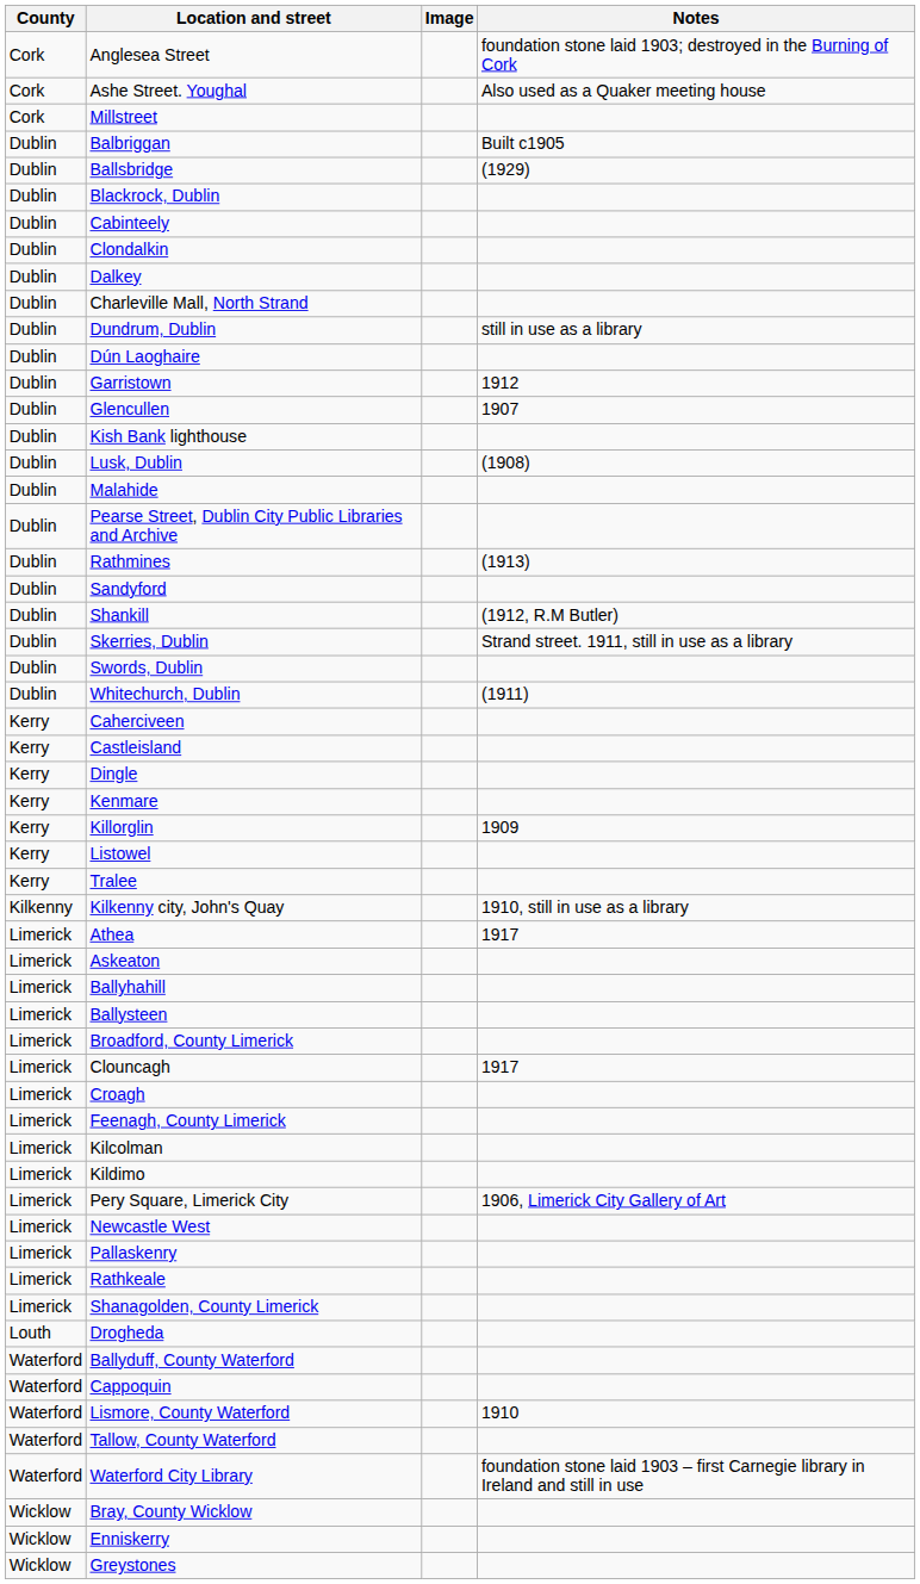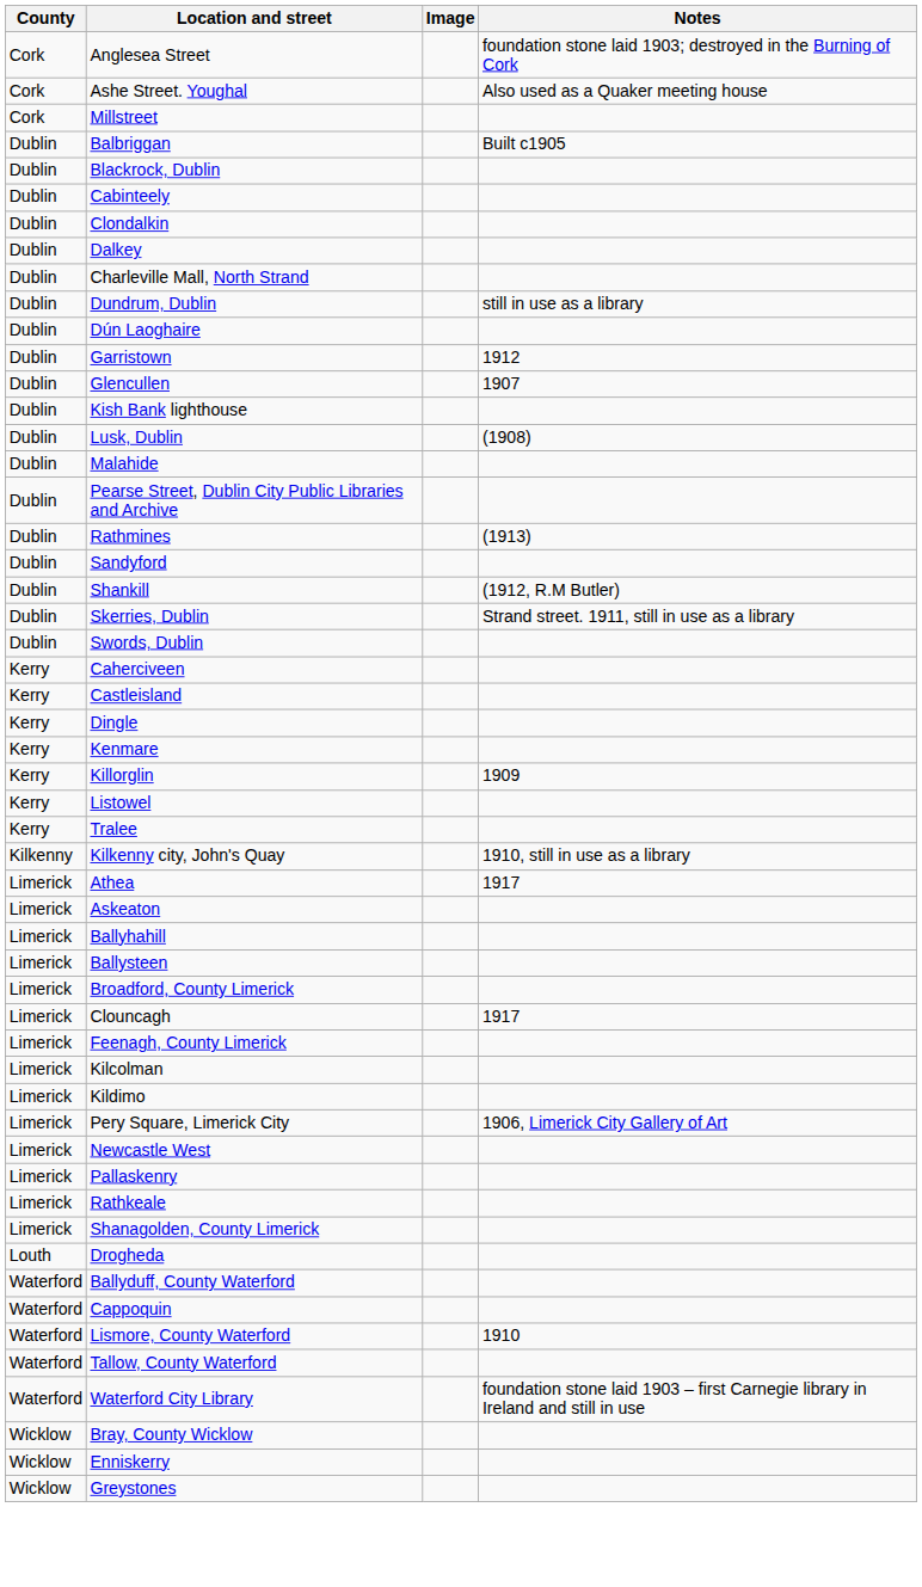 <table class="wikitable sortable">
 <tr>
 <th>County</th>
 <th>Location and street</th>
 <th>Image</th>
 <th>Notes</th>
 </tr>
 <tr>
 <td>Cork</td>
 <td>Anglesea Street</td>
 <td></td>
 <td>foundation stone laid 1903; destroyed in the <a href='#'>Burning of Cork</a></td>
 </tr>
 <tr>
 <td>Cork</td>
 <td>Ashe Street. <a href='#'>Youghal</a></td>
 <td></td>
 <td>Also used as a Quaker meeting house</td>
 </tr>
 <tr>
 <td>Cork</td>
 <td><a href='#'>Millstreet</a></td>
 <td></td>
 <td></td>
 </tr>
 <tr>
 <td>Dublin</td>
 <td><a href='#'>Balbriggan</a></td>
 <td></td>
 <td>Built c1905</td>
-</tr>
-<tr>
-<td>Dublin</td>
-<td><a href='#'>Ballsbridge</a></td>
-<td></td>
-<td>(1929)</td>
 </tr>
 <tr>
 <td>Dublin</td>
 <td><a href='#'>Blackrock, Dublin</a></td>
 <td></td>
 <td></td>
 </tr>
 <tr>
 <td>Dublin</td>
 <td><a href='#'>Cabinteely</a></td>
 <td></td>
 <td></td>
 </tr>
 <tr>
 <td>Dublin</td>
 <td><a href='#'>Clondalkin</a></td>
 <td></td>
 <td></td>
 </tr>
 <tr>
 <td>Dublin</td>
 <td><a href='#'>Dalkey</a></td>
 <td></td>
 <td></td>
 </tr>
 <tr>
 <td>Dublin</td>
 <td>Charleville Mall, <a href='#'>North Strand</a></td>
 <td></td>
 <td></td>
 </tr>
 <tr>
 <td>Dublin</td>
 <td><a href='#'>Dundrum, Dublin</a></td>
 <td></td>
 <td>still in use as a library</td>
 </tr>
 <tr>
 <td>Dublin</td>
 <td><a href='#'>Dún Laoghaire</a></td>
 <td></td>
 <td></td>
 </tr>
 <tr>
 <td>Dublin</td>
 <td><a href='#'>Garristown</a></td>
 <td></td>
 <td>1912</td>
 </tr>
 <tr>
 <td>Dublin</td>
 <td><a href='#'>Glencullen</a></td>
 <td></td>
 <td>1907</td>
 </tr>
 <tr>
 <td>Dublin</td>
 <td><a href='#'>Kish Bank</a> lighthouse</td>
 <td></td>
 <td></td>
 </tr>
 <tr>
 <td>Dublin</td>
 <td><a href='#'>Lusk, Dublin</a></td>
 <td></td>
 <td>(1908)</td>
 </tr>
 <tr>
 <td>Dublin</td>
 <td><a href='#'>Malahide</a></td>
 <td></td>
 <td></td>
 </tr>
 <tr>
 <td>Dublin</td>
 <td><a href='#'>Pearse Street</a>, <a href='#'>Dublin City Public Libraries and Archive</a></td>
 <td></td>
 <td></td>
 </tr>
 <tr>
 <td>Dublin</td>
 <td><a href='#'>Rathmines</a></td>
 <td></td>
 <td>(1913)</td>
 </tr>
 <tr>
 <td>Dublin</td>
 <td><a href='#'>Sandyford</a></td>
 <td></td>
 <td></td>
 </tr>
 <tr>
 <td>Dublin</td>
 <td><a href='#'>Shankill</a></td>
 <td></td>
 <td>(1912, R.M Butler)</td>
 </tr>
 <tr>
 <td>Dublin</td>
 <td><a href='#'>Skerries, Dublin</a></td>
 <td></td>
 <td>Strand street. 1911, still in use as a library</td>
 </tr>
 <tr>
 <td>Dublin</td>
 <td><a href='#'>Swords, Dublin</a></td>
 <td></td>
 <td></td>
 </tr>
 <tr>
-<td>Dublin</td>
-<td><a href='#'>Whitechurch, Dublin</a></td>
-<td></td>
-<td>(1911)</td>
-</tr>
-<tr>
 <td>Kerry</td>
 <td><a href='#'>Caherciveen</a></td>
 <td></td>
 <td></td>
 </tr>
 <tr>
 <td>Kerry</td>
 <td><a href='#'>Castleisland</a></td>
 <td></td>
 <td></td>
 </tr>
 <tr>
 <td>Kerry</td>
 <td><a href='#'>Dingle</a></td>
 <td></td>
 <td></td>
 </tr>
 <tr>
 <td>Kerry</td>
 <td><a href='#'>Kenmare</a></td>
 <td></td>
 <td></td>
 </tr>
 <tr>
 <td>Kerry</td>
 <td><a href='#'>Killorglin</a></td>
 <td></td>
 <td>1909</td>
 </tr>
 <tr>
 <td>Kerry</td>
 <td><a href='#'>Listowel</a></td>
 <td></td>
 <td></td>
 </tr>
 <tr>
 <td>Kerry</td>
 <td><a href='#'>Tralee</a></td>
 <td></td>
 <td></td>
 </tr>
 <tr>
 <td>Kilkenny</td>
 <td><a href='#'>Kilkenny</a> city, John's Quay</td>
 <td></td>
 <td>1910, still in use as a library</td>
 </tr>
 <tr>
 <td>Limerick</td>
 <td><a href='#'>Athea</a></td>
 <td></td>
 <td>1917</td>
 </tr>
 <tr>
 <td>Limerick</td>
 <td><a href='#'>Askeaton</a></td>
 <td></td>
 <td></td>
 </tr>
 <tr>
 <td>Limerick</td>
 <td><a href='#'>Ballyhahill</a></td>
 <td></td>
 <td></td>
 </tr>
 <tr>
 <td>Limerick</td>
 <td><a href='#'>Ballysteen</a></td>
 <td></td>
 <td></td>
 </tr>
 <tr>
 <td>Limerick</td>
 <td><a href='#'>Broadford, County Limerick</a></td>
 <td></td>
 <td></td>
 </tr>
 <tr>
 <td>Limerick</td>
 <td>Clouncagh</td>
 <td></td>
 <td>1917</td>
-</tr>
-<tr>
-<td>Limerick</td>
-<td><a href='#'>Croagh</a></td>
-<td></td>
-<td></td>
 </tr>
 <tr>
 <td>Limerick</td>
 <td><a href='#'>Feenagh, County Limerick</a></td>
 <td></td>
 <td></td>
 </tr>
 <tr>
 <td>Limerick</td>
 <td>Kilcolman</td>
 <td></td>
 <td></td>
 </tr>
 <tr>
 <td>Limerick</td>
 <td>Kildimo</td>
 <td></td>
 <td></td>
 </tr>
 <tr>
 <td>Limerick</td>
 <td>Pery Square, Limerick City</td>
 <td></td>
 <td>1906, <a href='#'>Limerick City Gallery of Art</a></td>
 </tr>
 <tr>
 <td>Limerick</td>
 <td><a href='#'>Newcastle West</a></td>
 <td></td>
 <td></td>
 </tr>
 <tr>
 <td>Limerick</td>
 <td><a href='#'>Pallaskenry</a></td>
 <td></td>
 <td></td>
 </tr>
 <tr>
 <td>Limerick</td>
 <td><a href='#'>Rathkeale</a></td>
 <td></td>
 <td></td>
 </tr>
 <tr>
 <td>Limerick</td>
 <td><a href='#'>Shanagolden, County Limerick</a></td>
 <td></td>
 <td></td>
 </tr>
 <tr>
 <td>Louth</td>
 <td><a href='#'>Drogheda</a></td>
 <td></td>
 <td></td>
 </tr>
 <tr>
 <td>Waterford</td>
 <td><a href='#'>Ballyduff, County Waterford</a></td>
 <td></td>
 <td></td>
 </tr>
 <tr>
 <td>Waterford</td>
 <td><a href='#'>Cappoquin</a></td>
 <td></td>
 <td></td>
 </tr>
 <tr>
 <td>Waterford</td>
 <td><a href='#'>Lismore, County Waterford</a></td>
 <td></td>
 <td>1910</td>
 </tr>
 <tr>
 <td>Waterford</td>
 <td><a href='#'>Tallow, County Waterford</a></td>
 <td></td>
 <td></td>
 </tr>
 <tr>
 <td>Waterford</td>
 <td><a href='#'>Waterford City Library</a></td>
 <td></td>
 <td>foundation stone laid 1903 – first Carnegie library in Ireland and still in use</td>
 </tr>
 <tr>
 <td>Wicklow</td>
 <td><a href='#'>Bray, County Wicklow</a></td>
 <td></td>
 <td></td>
 </tr>
 <tr>
 <td>Wicklow</td>
 <td><a href='#'>Enniskerry</a></td>
 <td></td>
 <td></td>
 </tr>
 <tr>
 <td>Wicklow</td>
 <td><a href='#'>Greystones</a></td>
 <td></td>
 <td></td>
 </tr>
 </table>
